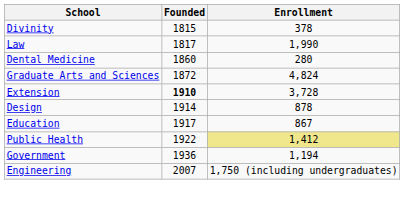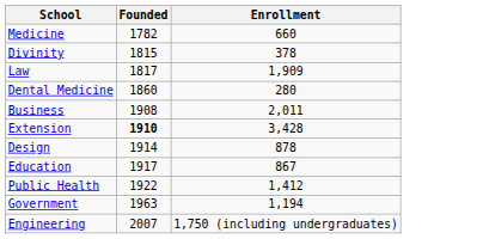 <table class="wikitable sortable" style="text-align:center;">
 <tr>
 <th>School</th>
 <th>Founded</th>
 <th>Enrollment</th>
+</tr>
+<tr>
+<td align="left"><a href='#'>Medicine</a></td>
+<td>1782</td>
+<td>660</td>
 </tr>
 <tr>
 <td align="left"><a href='#'>Divinity</a></td>
 <td>1815</td>
 <td>378</td>
 </tr>
 <tr>
 <td align="left"><a href='#'>Law</a></td>
 <td>1817</td>
-<td>1,990</td>
+<td>1,909</td>
 </tr>
 <tr>
 <td align="left"><a href='#'>Dental Medicine</a></td>
 <td>1860</td>
 <td>280</td>
 </tr>
 <tr>
-<td align="left"><a href='#'>Graduate Arts and Sciences</a></td>
-<td>1872</td>
-<td>4,824</td>
+<td align="left"><a href='#'>Business</a></td>
+<td>1908</td>
+<td>2,011</td>
 </tr>
 <tr>
 <td align="left"><a href='#'>Extension</a></td>
 <td><strong>1910</strong></td>
-<td>3,728</td>
+<td>3,428</td>
 </tr>
 <tr>
 <td align="left"><a href='#'>Design</a></td>
 <td>1914</td>
 <td>878</td>
 </tr>
 <tr>
 <td align="left"><a href='#'>Education</a></td>
 <td>1917</td>
 <td>867</td>
 </tr>
 <tr>
 <td align="left"><a href='#'>Public Health</a></td>
 <td>1922</td>
-<td style="background: khaki;">1,412</td>
+<td>1,412</td>
 </tr>
 <tr>
 <td align="left"><a href='#'>Government</a></td>
-<td>1936</td>
+<td>1963</td>
 <td>1,194</td>
 </tr>
 <tr>
 <td align="left"><a href='#'>Engineering</a></td>
 <td>2007</td>
 <td>1,750 (including undergraduates)</td>
 </tr>
 </table>
